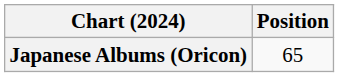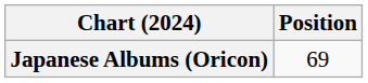 <table class="wikitable sortable plainrowheaders" style="text-align:center">
 <tr>
 <th scope="col">Chart (2024)</th>
 <th scope="col">Position</th>
 </tr>
 <tr>
 <th scope="row">Japanese Albums (Oricon)</th>
-<td>65</td>
+<td>69</td>
 </tr>
 </table>
